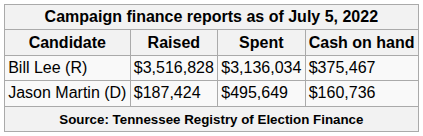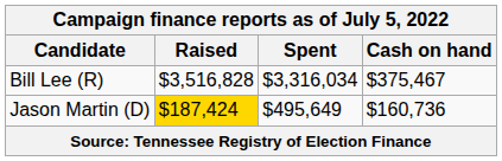 <table class="wikitable sortable">
 <tr>
 <th colspan=4>Campaign finance reports as of July 5, 2022</th>
 </tr>
 <tr style="text-align:center;">
 <th>Candidate</th>
 <th>Raised</th>
 <th>Spent</th>
 <th>Cash on hand</th>
 </tr>
 <tr>
 <td>Bill Lee (R)</td>
 <td>$3,516,828</td>
-<td>$3,136,034</td>
+<td>$3,316,034</td>
 <td>$375,467</td>
 </tr>
 <tr>
 <td>Jason Martin (D)</td>
-<td>$187,424</td>
+<td style="background: gold;">$187,424</td>
 <td>$495,649</td>
 <td>$160,736</td>
 </tr>
 <tr>
 <th colspan="4"><small>Source: Tennessee Registry of Election Finance</small></th>
 </tr>
 </table>
